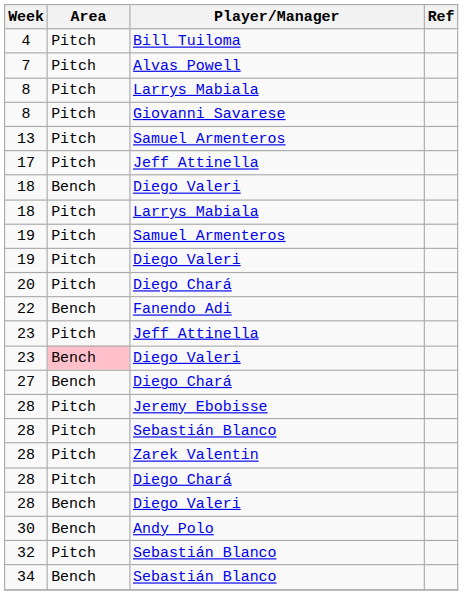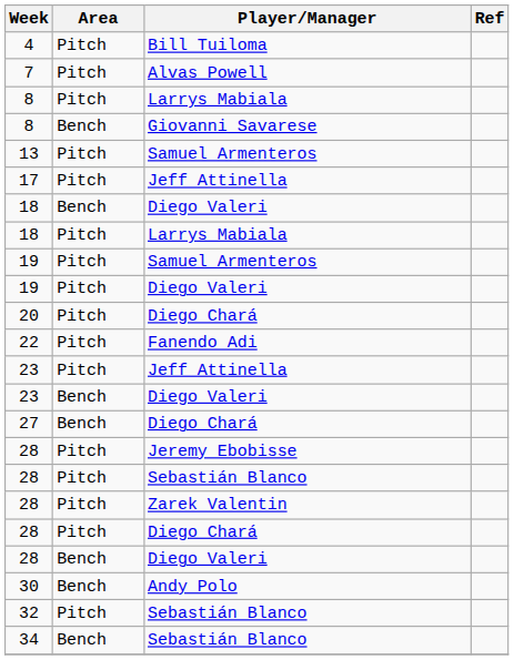 <table class=wikitable>
 <tr>
 <th>Week</th>
 <th style="width:65px;">Area</th>
 <th style="width:250px;">Player/Manager</th>
 <th>Ref</th>
 </tr>
 <tr>
 <td align=center>4</td>
 <td>Pitch</td>
 <td> <a href='#'>Bill Tuiloma</a></td>
 <td></td>
 </tr>
 <tr>
 <td align=center>7</td>
 <td>Pitch</td>
 <td> <a href='#'>Alvas Powell</a></td>
 <td></td>
 </tr>
 <tr>
 <td align=center>8</td>
 <td>Pitch</td>
 <td> <a href='#'>Larrys Mabiala</a></td>
 <td></td>
 </tr>
 <tr>
 <td align=center>8</td>
-<td>Pitch</td>
+<td>Bench</td>
 <td> <a href='#'>Giovanni Savarese</a></td>
 <td></td>
 </tr>
 <tr>
 <td align=center>13</td>
 <td>Pitch</td>
 <td> <a href='#'>Samuel Armenteros</a></td>
 <td></td>
 </tr>
 <tr>
 <td align=center>17</td>
 <td>Pitch</td>
 <td> <a href='#'>Jeff Attinella</a></td>
 <td></td>
 </tr>
 <tr>
 <td align=center>18</td>
 <td>Bench</td>
 <td> <a href='#'>Diego Valeri</a></td>
 <td></td>
 </tr>
 <tr>
 <td align=center>18</td>
 <td>Pitch</td>
 <td> <a href='#'>Larrys Mabiala</a></td>
 <td></td>
 </tr>
 <tr>
 <td align=center>19</td>
 <td>Pitch</td>
 <td> <a href='#'>Samuel Armenteros</a></td>
 <td></td>
 </tr>
 <tr>
 <td align=center>19</td>
 <td>Pitch</td>
 <td> <a href='#'>Diego Valeri</a></td>
 <td></td>
 </tr>
 <tr>
 <td align=center>20</td>
 <td>Pitch</td>
 <td> <a href='#'>Diego Chará</a></td>
 <td></td>
 </tr>
 <tr>
 <td align=center>22</td>
-<td>Bench</td>
+<td>Pitch</td>
 <td> <a href='#'>Fanendo Adi</a></td>
 <td></td>
 </tr>
 <tr>
 <td align=center>23</td>
 <td>Pitch</td>
 <td> <a href='#'>Jeff Attinella</a></td>
 <td></td>
 </tr>
 <tr>
 <td align=center>23</td>
-<td style="background: pink;">Bench</td>
+<td>Bench</td>
 <td> <a href='#'>Diego Valeri</a></td>
 <td></td>
 </tr>
 <tr>
 <td align=center>27</td>
 <td>Bench</td>
 <td> <a href='#'>Diego Chará</a></td>
 <td></td>
 </tr>
 <tr>
 <td align=center>28</td>
 <td>Pitch</td>
 <td> <a href='#'>Jeremy Ebobisse</a></td>
 <td></td>
 </tr>
 <tr>
 <td align=center>28</td>
 <td>Pitch</td>
 <td> <a href='#'>Sebastián Blanco</a></td>
 <td></td>
 </tr>
 <tr>
 <td align=center>28</td>
 <td>Pitch</td>
 <td> <a href='#'>Zarek Valentin</a></td>
 <td></td>
 </tr>
 <tr>
 <td align=center>28</td>
 <td>Pitch</td>
 <td> <a href='#'>Diego Chará</a></td>
 <td></td>
 </tr>
 <tr>
 <td align=center>28</td>
 <td>Bench</td>
 <td> <a href='#'>Diego Valeri</a></td>
 <td></td>
 </tr>
 <tr>
 <td align=center>30</td>
 <td>Bench</td>
 <td> <a href='#'>Andy Polo</a></td>
 <td></td>
 </tr>
 <tr>
 <td align=center>32</td>
 <td>Pitch</td>
 <td> <a href='#'>Sebastián Blanco</a></td>
 <td></td>
 </tr>
 <tr>
 <td align=center>34</td>
 <td>Bench</td>
 <td> <a href='#'>Sebastián Blanco</a></td>
 <td></td>
 </tr>
 <tr>
 </tr>
 </table>
